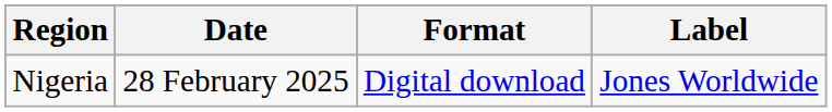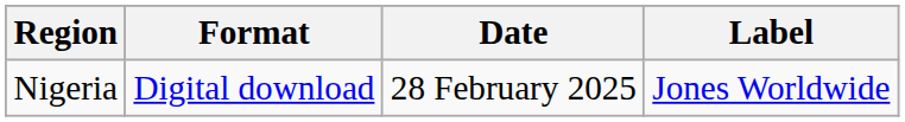 <table class="wikitable plainrowheaders">
 <tr>
 <th scope="col">Region</th>
+<th scope="col">Format</th>
 <th scope="col">Date</th>
-<th scope="col">Format</th>
 <th scope="col">Label</th>
 </tr>
 <tr>
 <td scope="row">Nigeria</td>
+<td><a href='#'>Digital download</a></td>
 <td>28 February 2025</td>
-<td><a href='#'>Digital download</a></td>
 <td><a href='#'>Jones Worldwide</a></td>
 </tr>
 </table>
